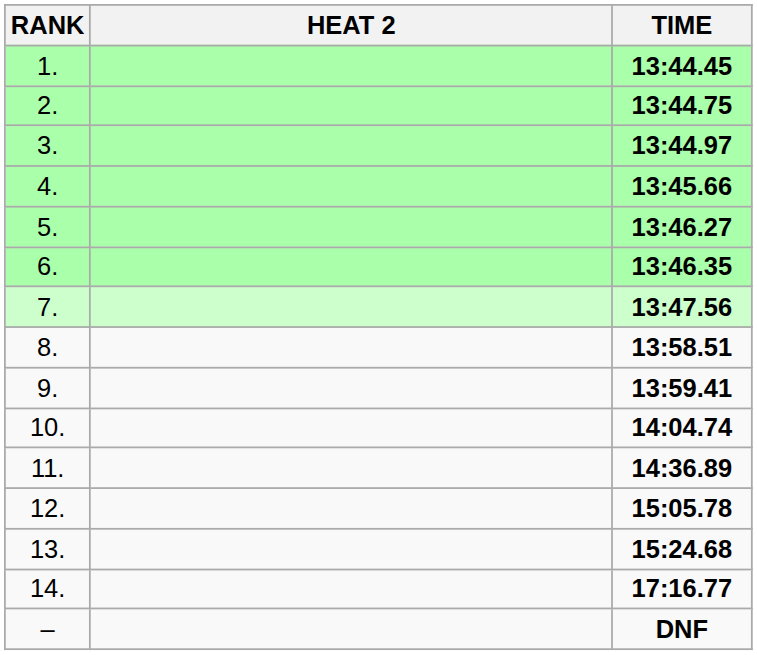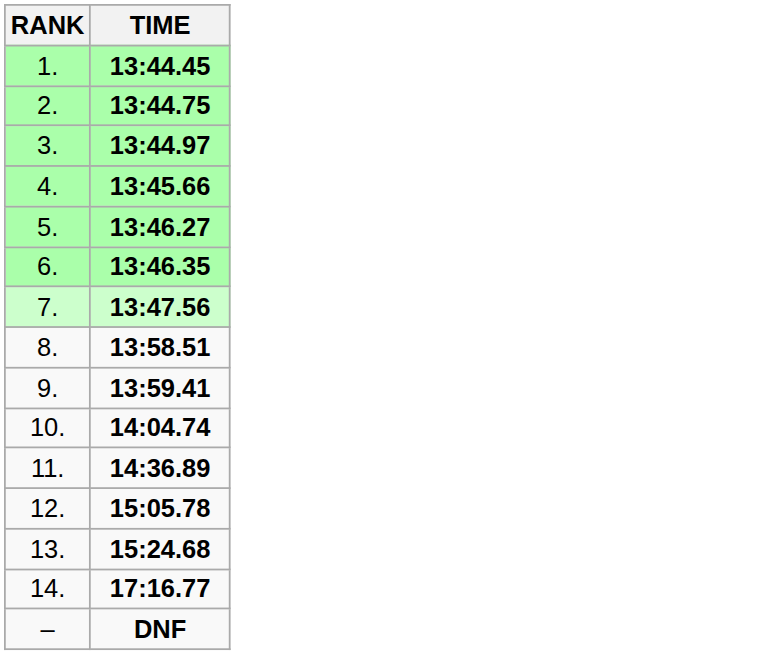 <table class="wikitable" style="border-collapse: collapse; font-size: 90%;">
 <tr>
 <th>RANK</th>
-<th style="width: 20em">HEAT 2</th>
 <th style="width: 5em">TIME</th>
 </tr>
 <tr style="background:#aaffaa;">
 <td align="center">1.</td>
-<td></td>
 <td align="center"><strong>13:44.45</strong></td>
 </tr>
 <tr style="background:#aaffaa;">
 <td align="center">2.</td>
-<td></td>
 <td align="center"><strong>13:44.75</strong></td>
 </tr>
 <tr style="background:#aaffaa;">
 <td align="center">3.</td>
-<td></td>
 <td align="center"><strong>13:44.97</strong></td>
 </tr>
 <tr style="background:#aaffaa;">
 <td align="center">4.</td>
-<td></td>
 <td align="center"><strong>13:45.66</strong></td>
 </tr>
 <tr style="background:#aaffaa;">
 <td align="center">5.</td>
-<td></td>
 <td align="center"><strong>13:46.27</strong></td>
 </tr>
 <tr style="background:#aaffaa;">
 <td align="center">6.</td>
-<td></td>
 <td align="center"><strong>13:46.35</strong></td>
 </tr>
 <tr style="background:#ccffcc;">
 <td align="center">7.</td>
-<td></td>
 <td align="center"><strong>13:47.56</strong></td>
 </tr>
 <tr>
 <td align="center">8.</td>
-<td></td>
 <td align="center"><strong>13:58.51   </strong></td>
 </tr>
 <tr>
 <td align="center">9.</td>
-<td></td>
 <td align="center"><strong>13:59.41   </strong></td>
 </tr>
 <tr>
 <td align="center">10.</td>
-<td></td>
 <td align="center"><strong>14:04.74   </strong></td>
 </tr>
 <tr>
 <td align="center">11.</td>
-<td></td>
 <td align="center"><strong>14:36.89   </strong></td>
 </tr>
 <tr>
 <td align="center">12.</td>
-<td></td>
 <td align="center"><strong>15:05.78   </strong></td>
 </tr>
 <tr>
 <td align="center">13.</td>
-<td></td>
 <td align="center"><strong>15:24.68   </strong></td>
 </tr>
 <tr>
 <td align="center">14.</td>
-<td></td>
 <td align="center"><strong>17:16.77   </strong></td>
 </tr>
 <tr>
 <td align="center">–</td>
-<td></td>
 <td align="center"><strong>DNF  </strong></td>
 </tr>
 </table>
